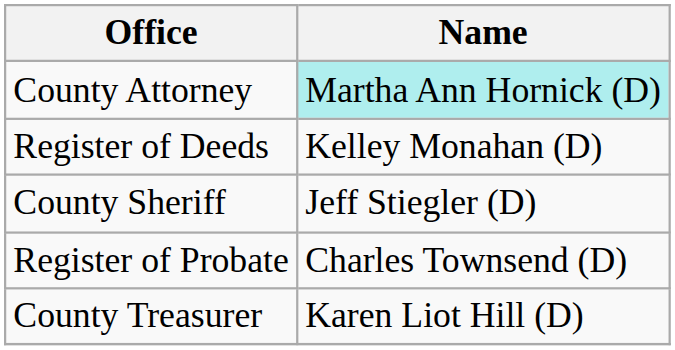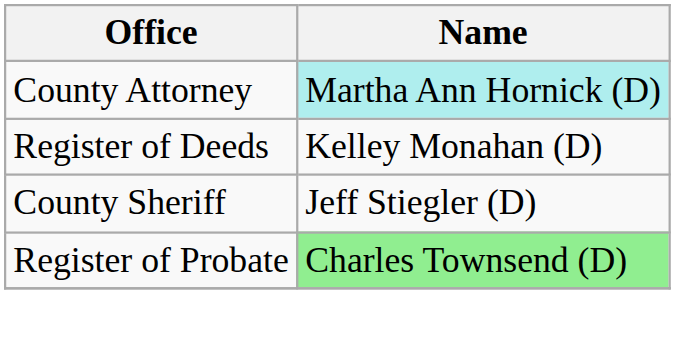 <table class=wikitable>
 <tr valign=bottom>
 <th>Office</th>
 <th>Name</th>
 </tr>
 <tr>
 <td>County Attorney</td>
 <td style="background: paleturquoise;">Martha Ann Hornick (D)</td>
 </tr>
 <tr>
 <td>Register of Deeds</td>
 <td>Kelley Monahan (D)</td>
 </tr>
 <tr>
 <td>County Sheriff</td>
 <td>Jeff Stiegler (D)</td>
 </tr>
 <tr>
 <td>Register of Probate</td>
-<td>Charles Townsend (D)</td>
-</tr>
-<tr>
-<td>County Treasurer</td>
-<td>Karen Liot Hill (D)</td>
+<td style="background: lightgreen;">Charles Townsend (D)</td>
 </tr>
 <tr>
 </tr>
 </table>
